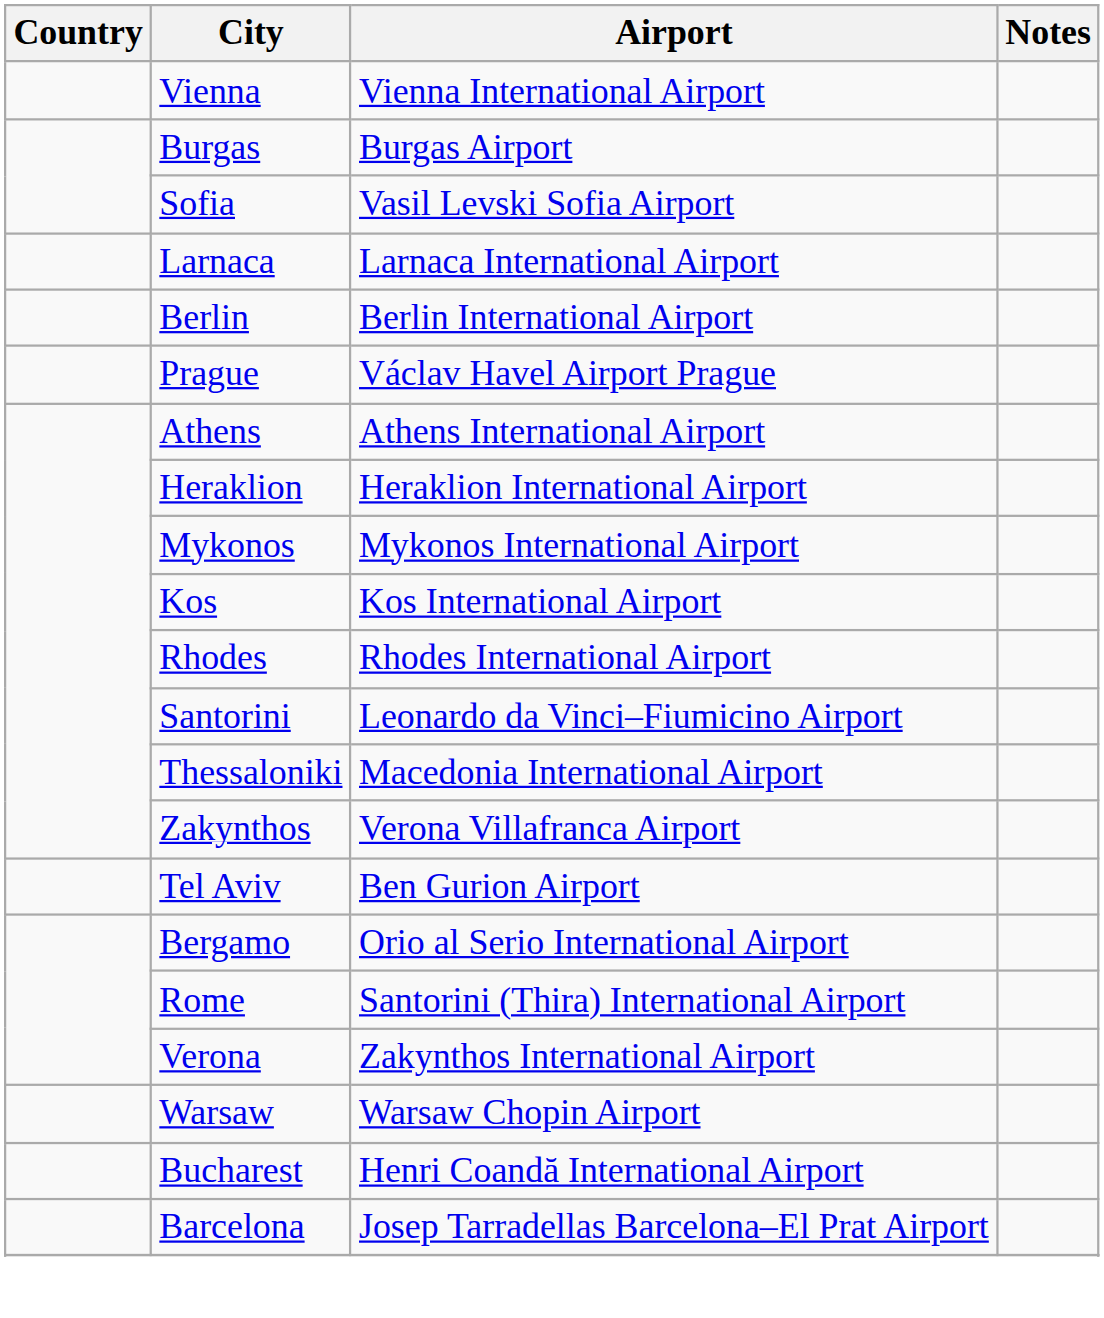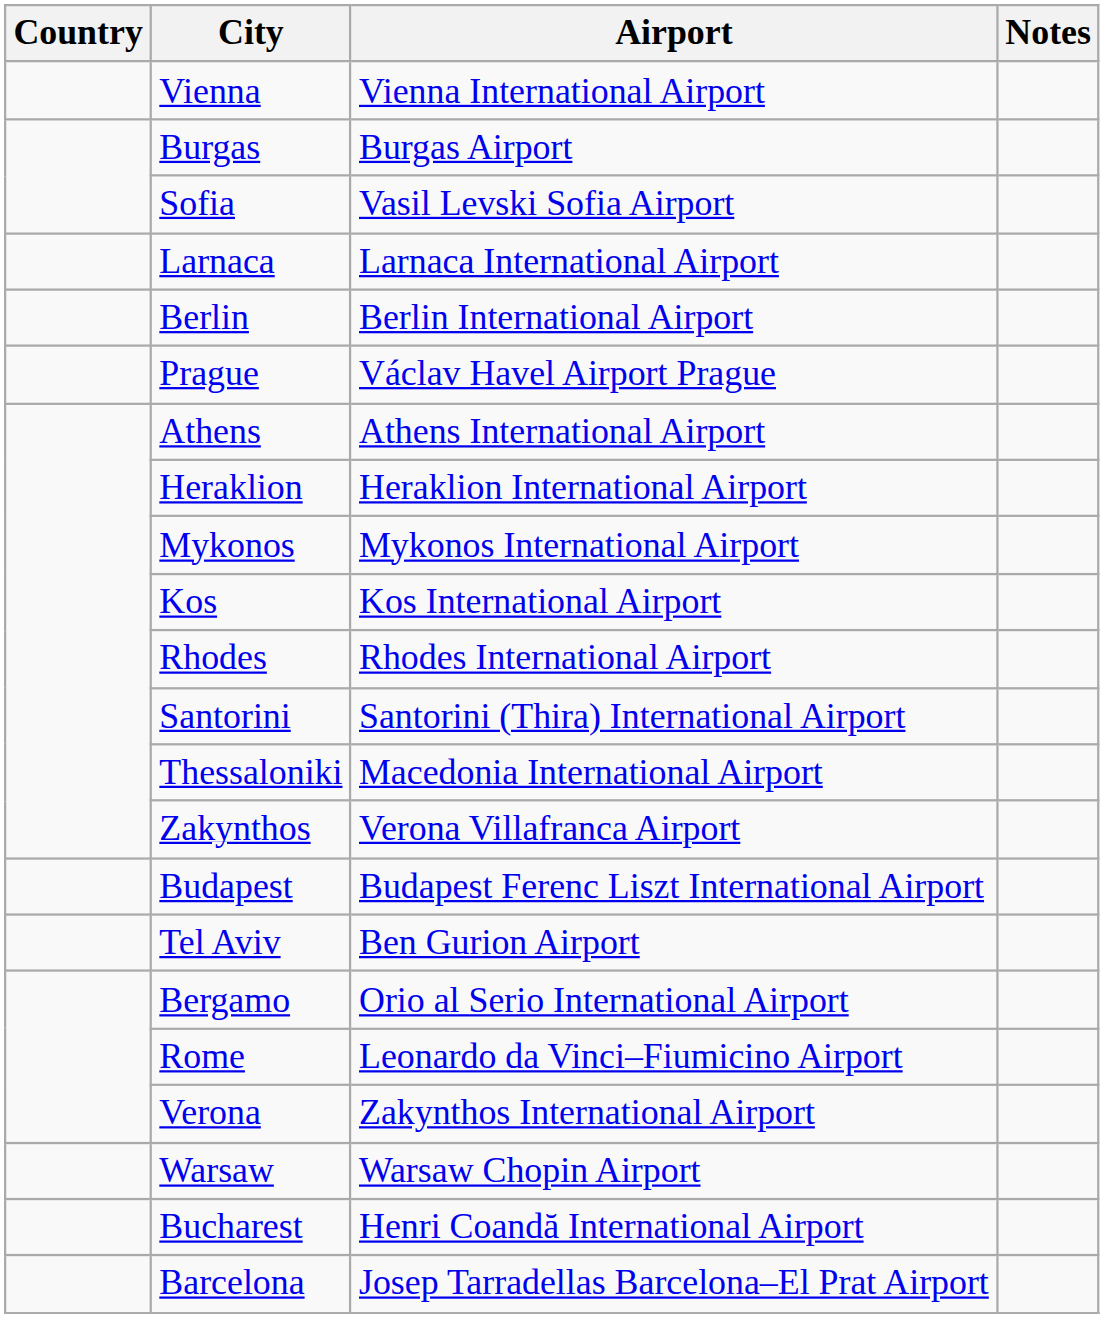 <table class="wikitable sortable mw-collapsible">
 <tr>
 <th>Country</th>
 <th>City</th>
 <th>Airport</th>
 <th>Notes</th>
 </tr>
 <tr>
 <td></td>
 <td><a href='#'>Vienna</a></td>
 <td><a href='#'>Vienna International Airport</a></td>
 <td></td>
 </tr>
 <tr>
 <td rowspan="2"></td>
 <td><a href='#'>Burgas</a></td>
 <td><a href='#'>Burgas Airport</a></td>
 <td></td>
 </tr>
 <tr>
 <td><a href='#'>Sofia</a></td>
 <td><a href='#'>Vasil Levski Sofia Airport</a></td>
 <td></td>
 </tr>
 <tr>
 <td></td>
 <td><a href='#'>Larnaca</a></td>
 <td><a href='#'>Larnaca International Airport</a></td>
 <td></td>
 </tr>
 <tr>
 <td></td>
 <td><a href='#'>Berlin</a></td>
 <td><a href='#'>Berlin International Airport</a></td>
 <td></td>
 </tr>
 <tr>
 <td></td>
 <td><a href='#'>Prague</a></td>
 <td><a href='#'>Václav Havel Airport Prague</a></td>
 <td></td>
 </tr>
 <tr>
 <td rowspan="8"></td>
 <td><a href='#'>Athens</a></td>
 <td><a href='#'>Athens International Airport</a></td>
 <td></td>
 </tr>
 <tr>
 <td><a href='#'>Heraklion</a></td>
 <td><a href='#'>Heraklion International Airport</a></td>
 <td></td>
 </tr>
 <tr>
 <td><a href='#'>Mykonos</a></td>
 <td><a href='#'>Mykonos International Airport</a></td>
 <td></td>
 </tr>
 <tr>
 <td><a href='#'>Kos</a></td>
 <td><a href='#'>Kos International Airport</a></td>
 <td></td>
 </tr>
 <tr>
 <td><a href='#'>Rhodes</a></td>
 <td><a href='#'>Rhodes International Airport</a></td>
 <td></td>
 </tr>
 <tr>
 <td><a href='#'>Santorini</a></td>
-<td><a href='#'>Leonardo da Vinci–Fiumicino Airport</a></td>
+<td><a href='#'>Santorini (Thira) International Airport</a></td>
 <td></td>
 </tr>
 <tr>
 <td><a href='#'>Thessaloniki</a></td>
 <td><a href='#'>Macedonia International Airport</a></td>
 <td></td>
 </tr>
 <tr>
 <td><a href='#'>Zakynthos</a></td>
 <td><a href='#'>Verona Villafranca Airport</a></td>
+<td></td>
+</tr>
+<tr>
+<td></td>
+<td><a href='#'>Budapest</a></td>
+<td><a href='#'>Budapest Ferenc Liszt International Airport</a></td>
 <td></td>
 </tr>
 <tr>
 <td></td>
 <td><a href='#'>Tel Aviv</a></td>
 <td><a href='#'>Ben Gurion Airport</a></td>
 <td></td>
 </tr>
 <tr>
 <td rowspan="3"></td>
 <td><a href='#'>Bergamo</a></td>
 <td><a href='#'>Orio al Serio International Airport</a></td>
 <td></td>
 </tr>
 <tr>
 <td><a href='#'>Rome</a></td>
-<td><a href='#'>Santorini (Thira) International Airport</a></td>
+<td><a href='#'>Leonardo da Vinci–Fiumicino Airport</a></td>
 <td></td>
 </tr>
 <tr>
 <td><a href='#'>Verona</a></td>
 <td><a href='#'>Zakynthos International Airport</a></td>
 <td></td>
 </tr>
 <tr>
 <td></td>
 <td><a href='#'>Warsaw</a></td>
 <td><a href='#'>Warsaw Chopin Airport</a></td>
 <td></td>
 </tr>
 <tr>
 <td></td>
 <td><a href='#'>Bucharest</a></td>
 <td><a href='#'>Henri Coandă International Airport</a></td>
 <td></td>
 </tr>
 <tr>
 <td></td>
 <td><a href='#'>Barcelona</a></td>
 <td><a href='#'>Josep Tarradellas Barcelona–El Prat Airport</a></td>
 <td></td>
 </tr>
 <tr>
 </tr>
 <tr>
 </tr>
 </table>
